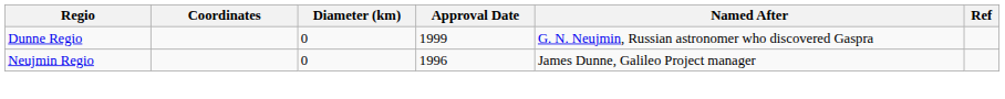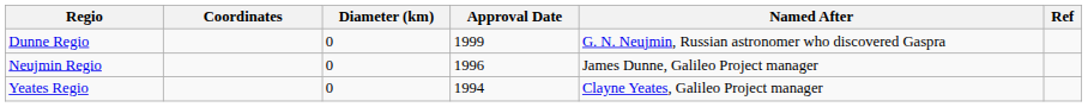 <table class="wikitable" style="min-width: 90%;">
 <tr>
 <th style="width:10em">Regio</th>
 <th style="width:10em">Coordinates</th>
 <th>Diameter (km)</th>
 <th>Approval Date</th>
 <th>Named After</th>
 <th>Ref</th>
 </tr>
 <tr>
 <td><a href='#'>Dunne Regio</a></td>
 <td></td>
 <td>0</td>
 <td>1999</td>
 <td><a href='#'>G. N. Neujmin</a>, Russian astronomer who discovered Gaspra</td>
 <td></td>
 </tr>
 <tr>
 <td><a href='#'>Neujmin Regio</a></td>
 <td></td>
 <td>0</td>
 <td>1996</td>
 <td>James Dunne, Galileo Project manager</td>
 <td></td>
 </tr>
+<tr>
+<td><a href='#'>Yeates Regio</a></td>
+<td></td>
+<td>0</td>
+<td>1994</td>
+<td><a href='#'>Clayne Yeates</a>, Galileo Project manager</td>
+<td></td>
+</tr>
 </table>
